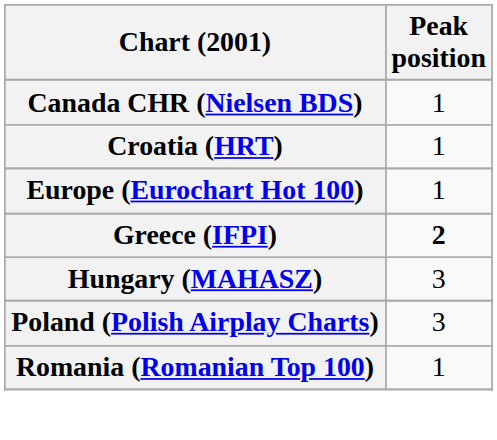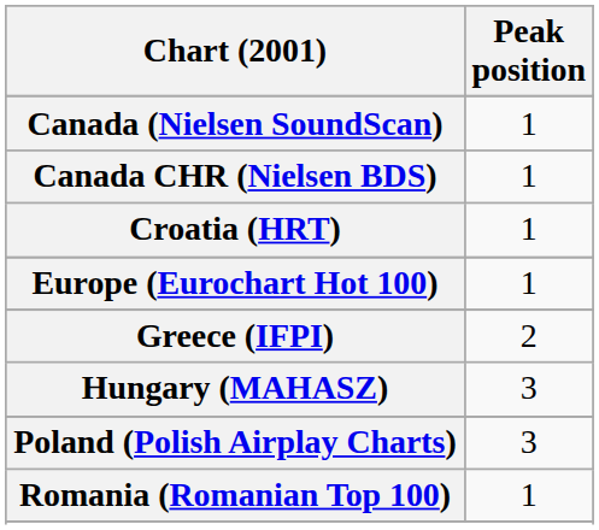 <table class="wikitable sortable plainrowheaders" style="text-align:center">
 <tr>
 <th scope="col">Chart (2001)</th>
 <th scope="col">Peak<br>position</th>
 </tr>
 <tr>
 </tr>
 <tr>
 </tr>
 <tr>
 </tr>
 <tr>
 </tr>
 <tr>
+</tr>
+<tr>
+<th scope="row">Canada (<a href='#'>Nielsen SoundScan</a>)</th>
+<td>1</td>
 </tr>
 <tr>
 <th scope="row">Canada CHR (<a href='#'>Nielsen BDS</a>)</th>
 <td style="text-align:center">1</td>
 </tr>
 <tr>
 <th scope="row">Croatia (<a href='#'>HRT</a>)</th>
 <td>1</td>
 </tr>
 <tr>
 </tr>
 <tr>
 <th scope="row">Europe (<a href='#'>Eurochart Hot 100</a>)</th>
 <td>1</td>
 </tr>
 <tr>
 </tr>
 <tr>
 </tr>
 <tr>
 </tr>
 <tr>
 <th scope="row">Greece (<a href='#'>IFPI</a>)</th>
-<td><strong>2</strong></td>
+<td>2</td>
 </tr>
 <tr>
 <th scope="row">Hungary (<a href='#'>MAHASZ</a>)</th>
 <td>3</td>
 </tr>
 <tr>
 </tr>
 <tr>
 </tr>
 <tr>
 </tr>
 <tr>
 </tr>
 <tr>
 </tr>
 <tr>
 </tr>
 <tr>
 <th scope="row">Poland (<a href='#'>Polish Airplay Charts</a>)</th>
 <td>3</td>
 </tr>
 <tr>
 <th scope="row">Romania (<a href='#'>Romanian Top 100</a>)</th>
 <td>1</td>
 </tr>
 <tr>
 </tr>
 <tr>
 </tr>
 <tr>
 </tr>
 <tr>
 </tr>
 <tr>
 </tr>
 <tr>
 </tr>
 <tr>
 </tr>
 <tr>
 </tr>
 <tr>
 </tr>
 <tr>
 </tr>
 <tr>
 </tr>
 <tr>
 </tr>
 <tr>
 </tr>
 <tr>
 </tr>
 </table>
